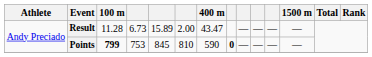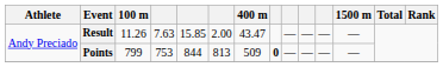 <table class=wikitable style=font-size:90%;text-align:center>
 <tr>
 <th>Athlete</th>
 <th>Event</th>
 <th>100 m</th>
 <th></th>
 <th></th>
 <th></th>
 <th>400 m</th>
 <th></th>
 <th></th>
 <th></th>
 <th></th>
 <th>1500 m</th>
 <th>Total</th>
 <th>Rank</th>
 </tr>
 <tr align=center>
 <td align=left rowspan=2><a href='#'>Andy Preciado</a></td>
 <th style=font-size:95%>Result</th>
-<td>11.28</td>
-<td>6.73</td>
-<td>15.89</td>
+<td>11.26</td>
+<td>7.63</td>
+<td>15.85</td>
 <td>2.00</td>
 <td>43.47</td>
 <td></td>
 <td>—</td>
 <td>—</td>
 <td>—</td>
 <td>—</td>
 <td rowspan=2 colspan=2></td>
 </tr>
 <tr align=center>
 <th style=font-size:95%>Points</th>
-<td><strong>799</strong></td>
+<td>799</td>
 <td>753</td>
-<td>845</td>
-<td>810</td>
-<td>590</td>
+<td>844</td>
+<td>813</td>
+<td>509</td>
 <td><strong>0</strong></td>
 <td>—</td>
 <td>—</td>
 <td>—</td>
 <td>—</td>
 </tr>
 <tr>
 </tr>
 </table>
